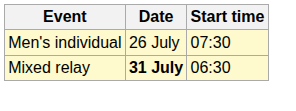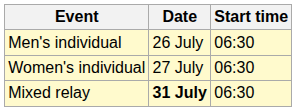 <table class="wikitable">
 <tr>
 <th>Event</th>
 <th>Date</th>
 <th>Start time</th>
 </tr>
 <tr>
 <td style=background:lemonchiffon>Men's individual</td>
 <td style=background:lemonchiffon>26 July</td>
-<td style=background:lemonchiffon>07:30</td>
+<td style=background:lemonchiffon>06:30</td>
+</tr>
+<tr>
+<td style=background:lemonchiffon>Women's individual</td>
+<td style=background:lemonchiffon>27 July</td>
+<td style=background:lemonchiffon>06:30</td>
 </tr>
 <tr>
 <td style=background:lemonchiffon>Mixed relay</td>
 <td style=background:lemonchiffon><strong>31 July</strong></td>
 <td style=background:lemonchiffon>06:30</td>
 </tr>
 </table>
